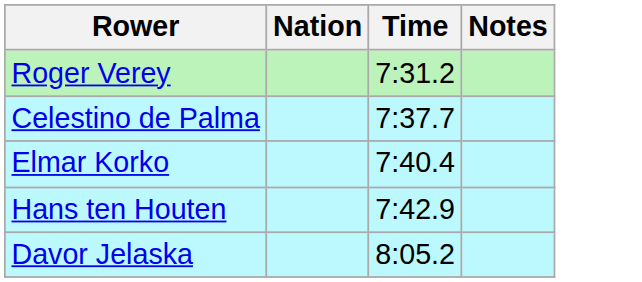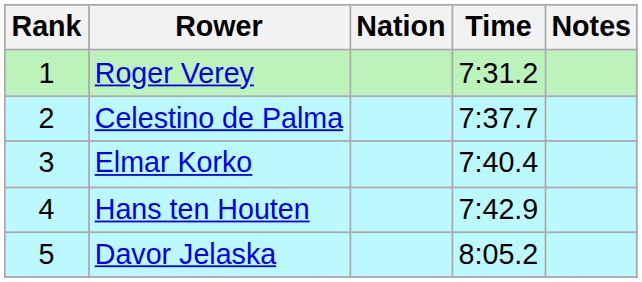 <table class="wikitable sortable" style="text-align:center">
 <tr>
+<th>Rank</th>
 <th>Rower</th>
 <th>Nation</th>
 <th>Time</th>
 <th>Notes</th>
 </tr>
 <tr bgcolor=bbf3bb>
+<td>1</td>
 <td align=left><a href='#'>Roger Verey</a></td>
 <td align=left></td>
 <td>7:31.2</td>
 <td></td>
 </tr>
 <tr bgcolor=bbf9ff>
+<td>2</td>
 <td align=left><a href='#'>Celestino de Palma</a></td>
 <td align=left></td>
 <td>7:37.7</td>
 <td></td>
 </tr>
 <tr bgcolor=bbf9ff>
+<td>3</td>
 <td align=left><a href='#'>Elmar Korko</a></td>
 <td align=left></td>
 <td>7:40.4</td>
 <td></td>
 </tr>
 <tr bgcolor=bbf9ff>
+<td>4</td>
 <td align=left><a href='#'>Hans ten Houten</a></td>
 <td align=left></td>
 <td>7:42.9</td>
 <td></td>
 </tr>
 <tr bgcolor=bbf9ff>
+<td>5</td>
 <td align=left><a href='#'>Davor Jelaska</a></td>
 <td align=left></td>
 <td>8:05.2</td>
 <td></td>
 </tr>
 </table>
